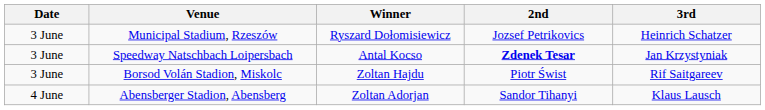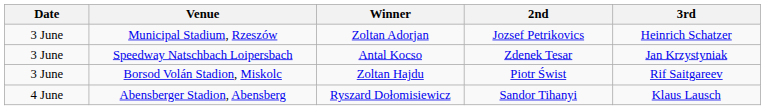 <table class="wikitable" style="text-align:center">
 <tr>
 <th width=100>Date</th>
 <th width=280>Venue</th>
 <th width=180>Winner</th>
 <th width=180>2nd</th>
 <th width=180>3rd</th>
 </tr>
 <tr>
 <td align=center>3 June</td>
 <td> <a href='#'>Municipal Stadium</a>, <a href='#'>Rzeszów</a></td>
-<td> <a href='#'>Ryszard Dołomisiewicz</a></td>
+<td> <a href='#'>Zoltan Adorjan</a></td>
 <td> <a href='#'>Jozsef Petrikovics</a></td>
 <td> <a href='#'>Heinrich Schatzer</a></td>
 </tr>
 <tr>
 <td align=center>3 June</td>
 <td> <a href='#'>Speedway Natschbach Loipersbach</a></td>
 <td> <a href='#'>Antal Kocso</a></td>
-<td><strong> <a href='#'>Zdenek Tesar</a></strong></td>
+<td> <a href='#'>Zdenek Tesar</a></td>
 <td> <a href='#'>Jan Krzystyniak</a></td>
 </tr>
 <tr>
 <td align=center>3 June</td>
 <td> <a href='#'>Borsod Volán Stadion</a>, <a href='#'>Miskolc</a></td>
 <td> <a href='#'>Zoltan Hajdu</a></td>
 <td> <a href='#'>Piotr Świst</a></td>
 <td> <a href='#'>Rif Saitgareev</a></td>
 </tr>
 <tr>
 <td align=center>4 June</td>
 <td> <a href='#'>Abensberger Stadion</a>, <a href='#'>Abensberg</a></td>
-<td> <a href='#'>Zoltan Adorjan</a></td>
+<td> <a href='#'>Ryszard Dołomisiewicz</a></td>
 <td> <a href='#'>Sandor Tihanyi</a></td>
 <td> <a href='#'>Klaus Lausch</a></td>
 </tr>
 </table>
